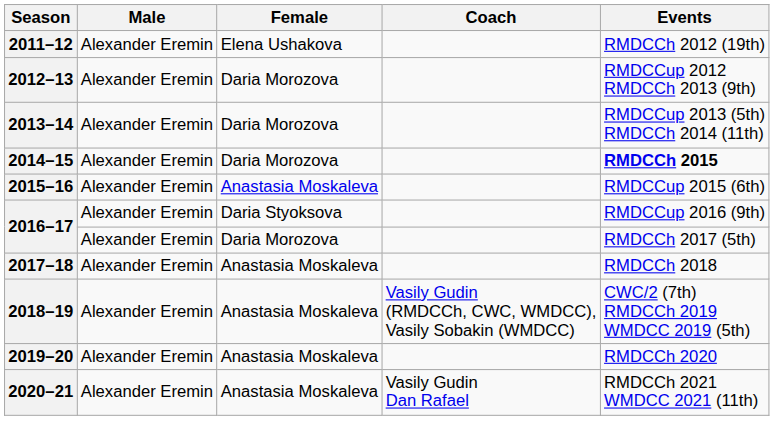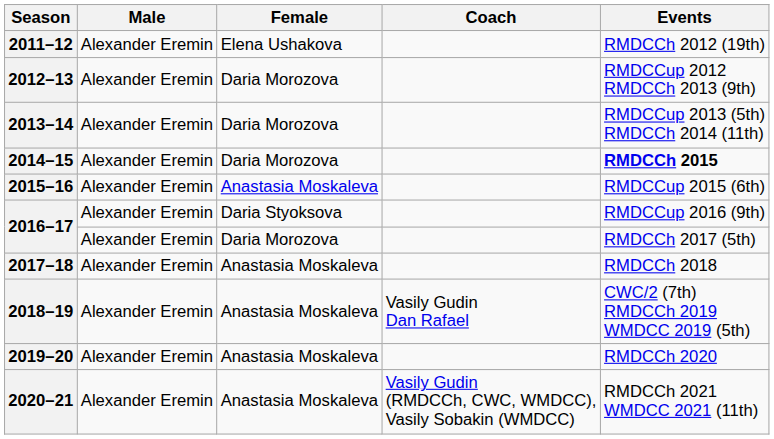 <table class="wikitable">
 <tr>
 <th scope="col">Season</th>
 <th scope="col">Male</th>
 <th scope="col">Female</th>
 <th scope="col">Coach</th>
 <th scope="col">Events</th>
 </tr>
 <tr>
 <th scope="row">2011–12</th>
 <td>Alexander Eremin</td>
 <td>Elena Ushakova</td>
 <td></td>
 <td><a href='#'>RMDCCh</a> 2012 (19th)</td>
 </tr>
 <tr>
 <th scope="row">2012–13</th>
 <td>Alexander Eremin</td>
 <td>Daria Morozova</td>
 <td></td>
 <td><a href='#'>RMDCCup</a> 2012 <br><a href='#'>RMDCCh</a> 2013 (9th)</td>
 </tr>
 <tr>
 <th scope="row">2013–14</th>
 <td>Alexander Eremin</td>
 <td>Daria Morozova</td>
 <td></td>
 <td><a href='#'>RMDCCup</a> 2013 (5th)<br><a href='#'>RMDCCh</a> 2014 (11th)</td>
 </tr>
 <tr>
 <th scope="row">2014–15</th>
 <td>Alexander Eremin</td>
 <td>Daria Morozova</td>
 <td></td>
 <td><strong><a href='#'>RMDCCh</a> 2015 </strong></td>
 </tr>
 <tr>
 <th scope="row">2015–16</th>
 <td>Alexander Eremin</td>
 <td><a href='#'>Anastasia Moskaleva</a></td>
 <td></td>
 <td><a href='#'>RMDCCup</a> 2015 (6th)</td>
 </tr>
 <tr>
 <th scope="row" rowspan=2>2016–17</th>
 <td>Alexander Eremin</td>
 <td>Daria Styoksova</td>
 <td></td>
 <td><a href='#'>RMDCCup</a> 2016 (9th)</td>
 </tr>
 <tr>
 <td>Alexander Eremin</td>
 <td>Daria Morozova</td>
 <td></td>
 <td><a href='#'>RMDCCh</a> 2017 (5th)</td>
 </tr>
 <tr>
 <th scope="row">2017–18</th>
 <td>Alexander Eremin</td>
 <td>Anastasia Moskaleva</td>
 <td></td>
 <td><a href='#'>RMDCCh</a> 2018 </td>
 </tr>
 <tr>
 <th scope="row">2018–19</th>
 <td>Alexander Eremin</td>
 <td>Anastasia Moskaleva</td>
-<td><a href='#'>Vasily Gudin</a><br>(RMDCCh, CWC, WMDCC),<br>Vasily Sobakin (WMDCC)</td>
+<td>Vasily Gudin <br> <a href='#'>Dan Rafael</a></td>
 <td><a href='#'>CWC/2</a> (7th)<br><a href='#'>RMDCCh 2019</a> <br><a href='#'>WMDCC 2019</a> (5th)</td>
 </tr>
 <tr>
 <th scope="row">2019–20</th>
 <td>Alexander Eremin</td>
 <td>Anastasia Moskaleva</td>
 <td></td>
 <td><a href='#'>RMDCCh 2020</a> </td>
 </tr>
 <tr>
 <th scope="row">2020–21</th>
 <td>Alexander Eremin</td>
 <td>Anastasia Moskaleva</td>
-<td>Vasily Gudin <br> <a href='#'>Dan Rafael</a></td>
+<td><a href='#'>Vasily Gudin</a><br>(RMDCCh, CWC, WMDCC),<br>Vasily Sobakin (WMDCC)</td>
 <td>RMDCCh 2021  <br> <a href='#'>WMDCC 2021</a> (11th)</td>
 </tr>
 </table>
